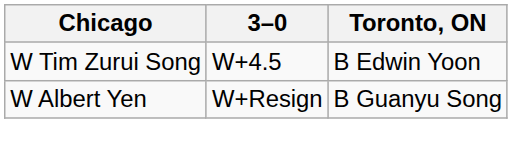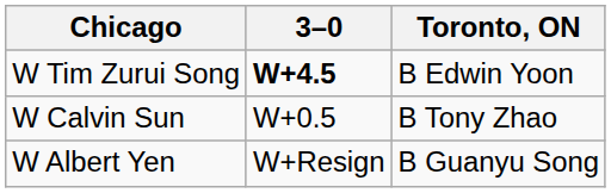 <table class="wikitable">
 <tr>
 <th>Chicago</th>
 <th>3–0</th>
 <th>Toronto, ON</th>
 </tr>
 <tr>
 <td>W Tim Zurui Song</td>
-<td>W+4.5</td>
+<td><strong>W+4.5</strong></td>
 <td>B Edwin Yoon</td>
+</tr>
+<tr>
+<td>W Calvin Sun</td>
+<td>W+0.5</td>
+<td>B Tony Zhao</td>
 </tr>
 <tr>
 <td>W Albert Yen</td>
 <td>W+Resign</td>
 <td>B Guanyu Song</td>
 </tr>
 </table>
